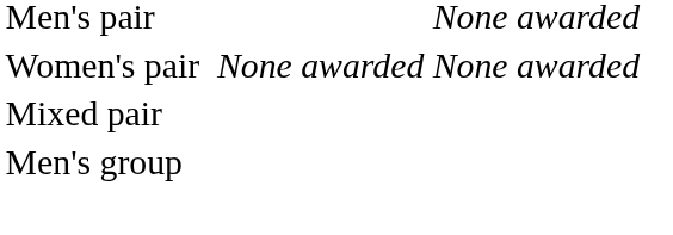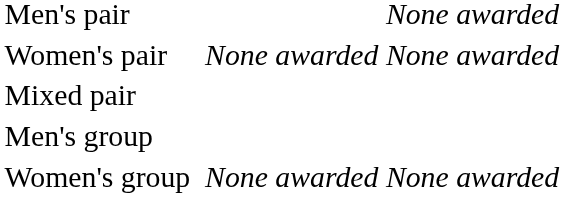 <table>
 <tr>
 <td>Men's pair</td>
 <td></td>
 <td></td>
 <td><em>None awarded</em></td>
 </tr>
 <tr>
 <td>Women's pair</td>
 <td></td>
 <td><em>None awarded</em></td>
 <td><em>None awarded</em></td>
 </tr>
 <tr>
 <td>Mixed pair</td>
 <td></td>
 <td></td>
 <td></td>
 </tr>
 <tr>
 <td>Men's group</td>
 <td></td>
 <td></td>
 <td></td>
 </tr>
+<tr>
+<td>Women's group</td>
+<td></td>
+<td><em>None awarded</em></td>
+<td><em>None awarded</em></td>
+</tr>
 </table>
